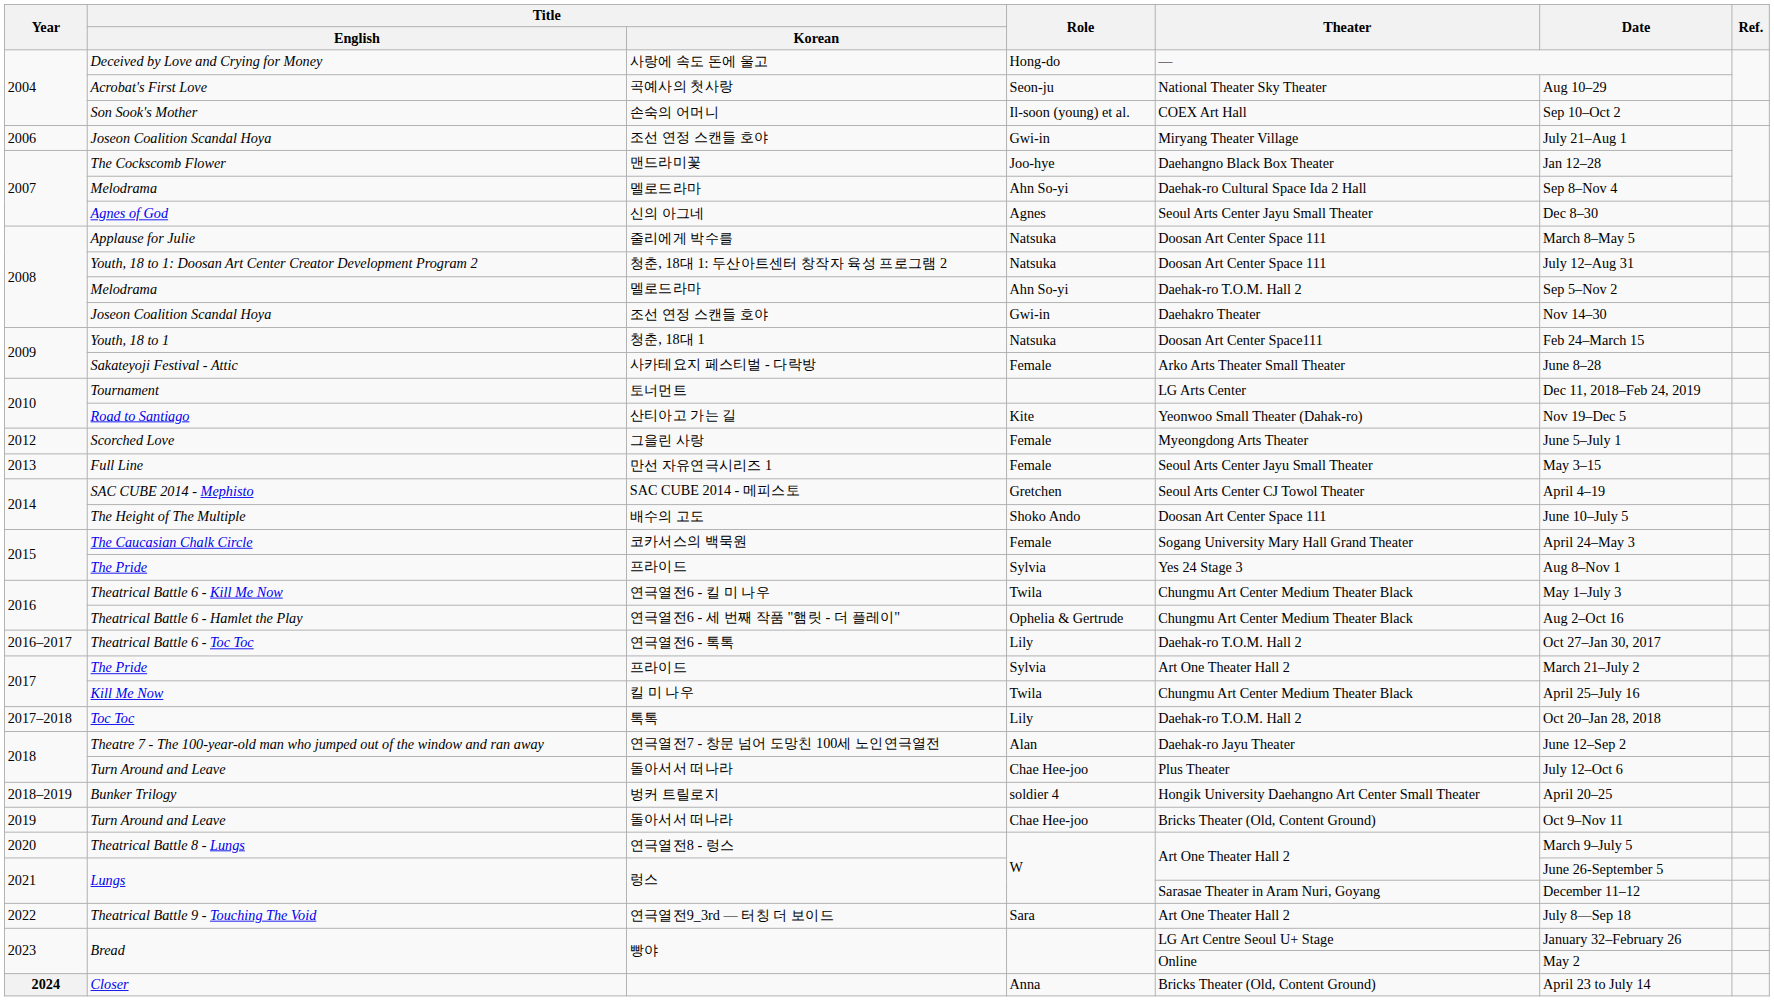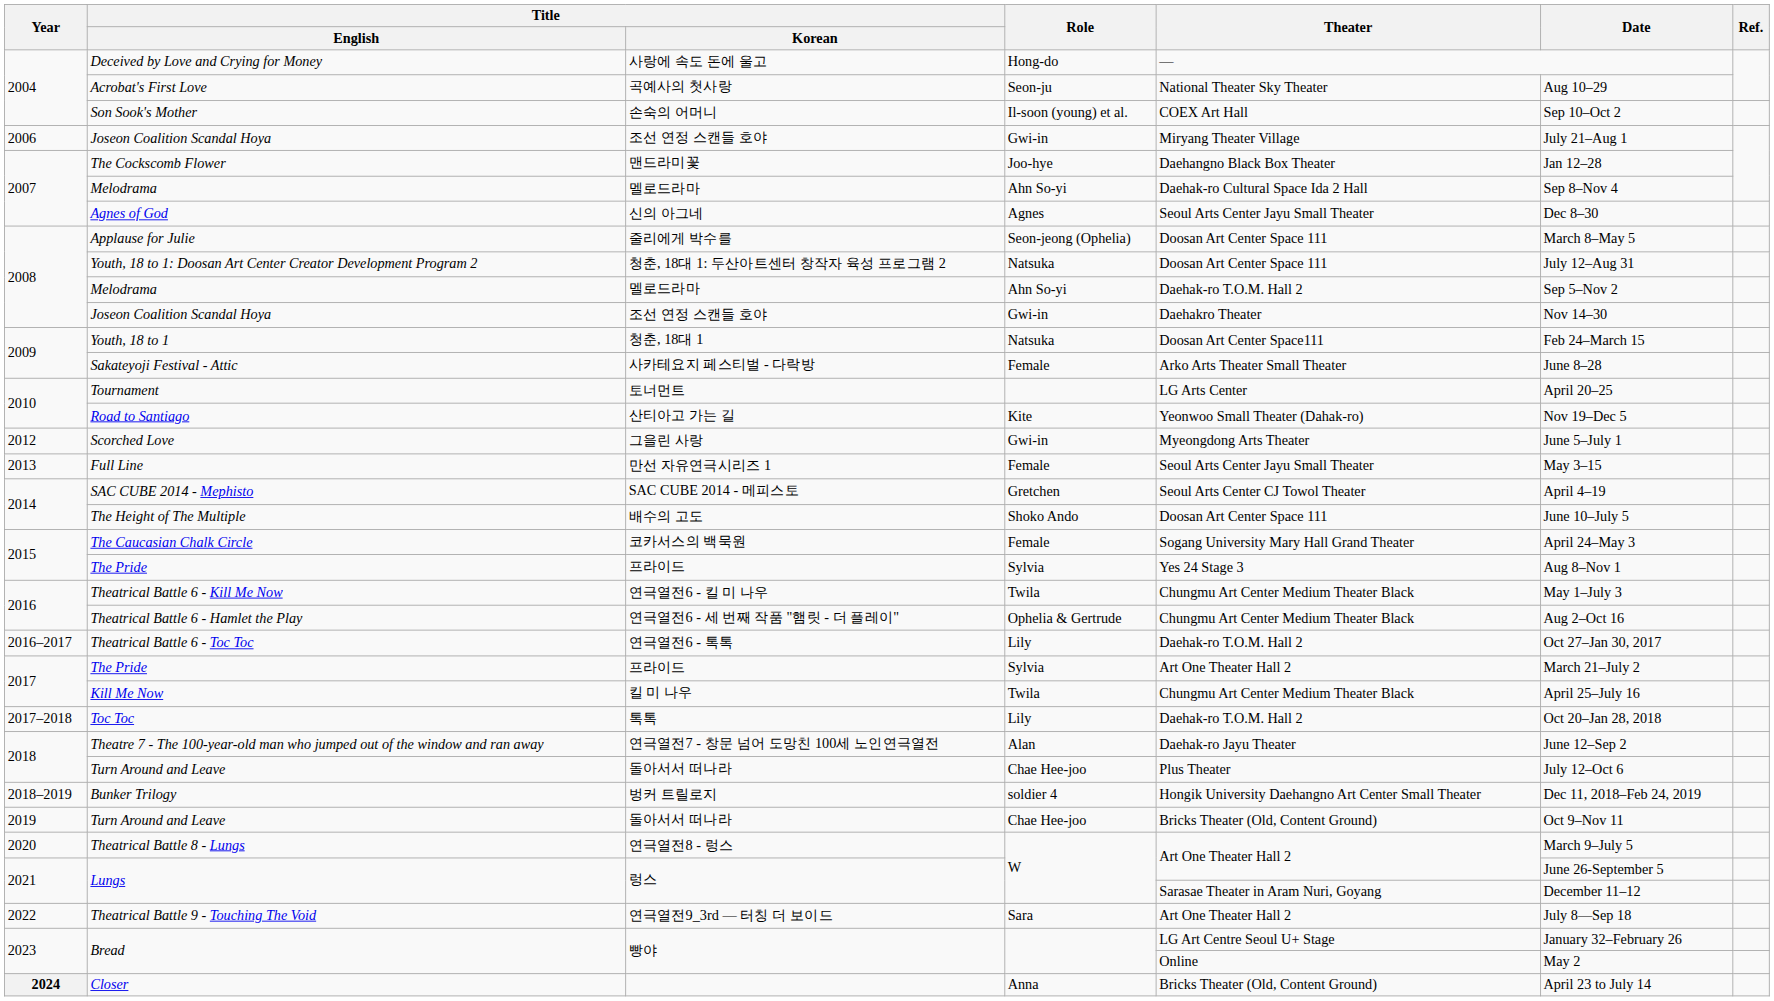 <table class="wikitable plainrowheaders sortable" style="clear:none; font-size:100%; padding:0 auto; width:100%; margin:auto">
 <tr>
 <th scope="col" rowspan="2">Year</th>
 <th scope="col" colspan="2">Title</th>
 <th scope="col" rowspan="2">Role</th>
 <th rowspan="2" scope="col">Theater</th>
 <th rowspan="2" scope="col">Date</th>
 <th rowspan="2">Ref.</th>
 </tr>
 <tr>
 <th>English</th>
 <th>Korean</th>
 </tr>
 <tr>
 <td rowspan="3">2004</td>
 <td><em>Deceived by Love and Crying for Money</em></td>
 <td>사랑에 속도 돈에 울고</td>
 <td>Hong-do</td>
 <td colspan="2">—</td>
 <td rowspan="2"></td>
 </tr>
 <tr>
 <td><em>Acrobat's First Love</em></td>
 <td>곡예사의 첫사랑</td>
 <td>Seon-ju</td>
 <td>National Theater Sky Theater</td>
 <td>Aug 10–29</td>
 </tr>
 <tr>
 <td><em>Son Sook's Mother</em></td>
 <td>손숙의 어머니</td>
 <td>Il-soon (young) et al.</td>
 <td>COEX Art Hall</td>
 <td>Sep 10–Oct 2</td>
 <td></td>
 </tr>
 <tr>
 <td>2006</td>
 <td><em>Joseon Coalition Scandal Hoya</em></td>
 <td>조선 연정 스캔들 호야</td>
 <td>Gwi-in</td>
 <td>Miryang Theater Village</td>
 <td>July 21–Aug 1</td>
 <td rowspan="3"></td>
 </tr>
 <tr>
 <td rowspan="3">2007</td>
 <td><em>The Cockscomb Flower</em></td>
 <td>맨드라미꽃</td>
 <td>Joo-hye</td>
 <td>Daehangno Black Box Theater</td>
 <td>Jan 12–28</td>
 </tr>
 <tr>
 <td><em>Melodrama</em></td>
 <td>멜로드라마</td>
 <td>Ahn So-yi</td>
 <td>Daehak-ro Cultural Space Ida 2 Hall</td>
 <td>Sep 8–Nov 4</td>
 </tr>
 <tr>
 <td><em><a href='#'>Agnes of God</a></em></td>
 <td>신의 아그네</td>
 <td>Agnes</td>
 <td>Seoul Arts Center Jayu Small Theater</td>
 <td>Dec 8–30</td>
 <td></td>
 </tr>
 <tr>
 <td rowspan="4">2008</td>
 <td><em>Applause for Julie</em></td>
 <td>줄리에게 박수를</td>
-<td>Natsuka</td>
+<td>Seon-jeong (Ophelia)</td>
 <td>Doosan Art Center Space 111</td>
 <td>March 8–May 5</td>
 <td></td>
 </tr>
 <tr>
 <td><em>Youth, 18 to 1: Doosan Art Center Creator Development Program 2</em></td>
 <td>청춘, 18대 1: 두산아트센터 창작자 육성 프로그램 2</td>
 <td>Natsuka</td>
 <td>Doosan Art Center Space 111</td>
 <td>July 12–Aug 31</td>
 <td></td>
 </tr>
 <tr>
 <td><em>Melodrama</em></td>
 <td>멜로드라마</td>
 <td>Ahn So-yi</td>
 <td>Daehak-ro T.O.M. Hall 2</td>
 <td>Sep 5–Nov 2</td>
 <td></td>
 </tr>
 <tr>
 <td><em>Joseon Coalition Scandal Hoya</em></td>
 <td>조선 연정 스캔들 호야</td>
 <td>Gwi-in</td>
 <td>Daehakro Theater</td>
 <td>Nov 14–30</td>
 <td></td>
 </tr>
 <tr>
 <td rowspan="2">2009</td>
 <td><em>Youth, 18 to 1</em></td>
 <td>청춘, 18대 1</td>
 <td>Natsuka</td>
 <td>Doosan Art Center Space111</td>
 <td>Feb 24–March 15</td>
 <td></td>
 </tr>
 <tr>
 <td><em>Sakateyoji Festival - Attic</em></td>
 <td>사카테요지 페스티벌 - 다락방</td>
 <td>Female</td>
 <td>Arko Arts Theater Small Theater</td>
 <td>June 8–28</td>
 <td></td>
 </tr>
 <tr>
 <td rowspan="2">2010</td>
 <td><em>Tournament</em></td>
 <td>토너먼트</td>
 <td></td>
 <td>LG Arts Center</td>
-<td>Dec 11, 2018–Feb 24, 2019</td>
+<td>April 20–25</td>
 <td></td>
 </tr>
 <tr>
 <td><em><a href='#'>Road to Santiago</a></em></td>
 <td>산티아고 가는 길</td>
 <td>Kite</td>
 <td>Yeonwoo Small Theater (Dahak-ro)</td>
 <td>Nov 19–Dec 5</td>
 <td></td>
 </tr>
 <tr>
 <td>2012</td>
 <td><em>Scorched Love</em></td>
 <td>그을린 사랑</td>
-<td>Female</td>
+<td>Gwi-in</td>
 <td>Myeongdong Arts Theater</td>
 <td>June 5–July 1</td>
 <td></td>
 </tr>
 <tr>
 <td>2013</td>
 <td><em>Full Line</em></td>
 <td>만선 자유연극시리즈 1</td>
 <td>Female</td>
 <td>Seoul Arts Center Jayu Small Theater</td>
 <td>May 3–15</td>
 <td></td>
 </tr>
 <tr>
 <td rowspan="2">2014</td>
 <td><em>SAC CUBE 2014 - <a href='#'>Mephisto</a></em></td>
 <td>SAC CUBE 2014 - 메피스토</td>
 <td>Gretchen</td>
 <td>Seoul Arts Center CJ Towol Theater</td>
 <td>April 4–19</td>
 <td></td>
 </tr>
 <tr>
 <td><em>The Height of The Multiple</em></td>
 <td>배수의 고도</td>
 <td>Shoko Ando</td>
 <td>Doosan Art Center Space 111</td>
 <td>June 10–July 5</td>
 <td></td>
 </tr>
 <tr>
 <td rowspan="2">2015</td>
 <td><em><a href='#'>The Caucasian Chalk Circle</a></em></td>
 <td>코카서스의 백묵원</td>
 <td>Female</td>
 <td>Sogang University Mary Hall Grand Theater</td>
 <td>April 24–May 3</td>
 <td></td>
 </tr>
 <tr>
 <td><em><a href='#'>The Pride</a></em></td>
 <td>프라이드</td>
 <td>Sylvia</td>
 <td>Yes 24 Stage 3</td>
 <td>Aug 8–Nov 1</td>
 <td></td>
 </tr>
 <tr>
 <td rowspan="2">2016</td>
 <td><em>Theatrical Battle 6 - <a href='#'>Kill Me Now</a></em></td>
 <td>연극열전6 - 킬 미 나우</td>
 <td>Twila</td>
 <td>Chungmu Art Center Medium Theater Black</td>
 <td>May 1–July 3</td>
 <td></td>
 </tr>
 <tr>
 <td><em>Theatrical Battle 6 - Hamlet the Play</em></td>
 <td>연극열전6 - 세 번째 작품 "햄릿 - 더 플레이"</td>
 <td>Ophelia & Gertrude</td>
 <td>Chungmu Art Center Medium Theater Black</td>
 <td>Aug 2–Oct 16</td>
 <td></td>
 </tr>
 <tr>
 <td>2016–2017</td>
 <td><em>Theatrical Battle 6 - <a href='#'>Toc Toc</a></em></td>
 <td>연극열전6 - 톡톡</td>
 <td>Lily</td>
 <td>Daehak-ro T.O.M. Hall 2</td>
 <td>Oct 27–Jan 30, 2017</td>
 <td></td>
 </tr>
 <tr>
 <td rowspan="2">2017</td>
 <td><em><a href='#'>The Pride</a></em></td>
 <td>프라이드</td>
 <td>Sylvia</td>
 <td>Art One Theater Hall 2</td>
 <td>March 21–July 2</td>
 <td></td>
 </tr>
 <tr>
 <td><em><a href='#'>Kill Me Now</a></em></td>
 <td>킬 미 나우</td>
 <td>Twila</td>
 <td>Chungmu Art Center Medium Theater Black</td>
 <td>April 25–July 16</td>
 <td></td>
 </tr>
 <tr>
 <td>2017–2018</td>
 <td><em><a href='#'>Toc Toc</a></em></td>
 <td>톡톡</td>
 <td>Lily</td>
 <td>Daehak-ro T.O.M. Hall 2</td>
 <td>Oct 20–Jan 28, 2018</td>
 <td></td>
 </tr>
 <tr>
 <td rowspan="2">2018</td>
 <td><em>Theatre 7 - The 100-year-old man who jumped out of the window and ran away</em></td>
 <td>연극열전7 - 창문 넘어 도망친 100세 노인연극열전</td>
 <td>Alan</td>
 <td>Daehak-ro Jayu Theater</td>
 <td>June 12–Sep 2</td>
 <td></td>
 </tr>
 <tr>
 <td><em>Turn Around and Leave</em></td>
 <td>돌아서서 떠나라</td>
 <td>Chae Hee-joo</td>
 <td>Plus Theater</td>
 <td>July 12–Oct 6</td>
 <td></td>
 </tr>
 <tr>
 <td>2018–2019</td>
 <td><em>Bunker Trilogy</em></td>
 <td>벙커 트릴로지</td>
 <td>soldier 4</td>
 <td>Hongik University Daehangno Art Center Small Theater</td>
-<td>April 20–25</td>
+<td>Dec 11, 2018–Feb 24, 2019</td>
 <td></td>
 </tr>
 <tr>
 <td>2019</td>
 <td><em>Turn Around and Leave</em></td>
 <td>돌아서서 떠나라</td>
 <td>Chae Hee-joo</td>
 <td>Bricks Theater (Old, Content Ground)</td>
 <td>Oct 9–Nov 11</td>
 <td></td>
 </tr>
 <tr>
 <td>2020</td>
 <td><em>Theatrical Battle 8 - <a href='#'>Lungs</a></em></td>
 <td>연극열전8 - 렁스</td>
 <td rowspan="3">W</td>
 <td rowspan="2">Art One Theater Hall 2</td>
 <td>March 9–July 5</td>
 <td></td>
 </tr>
 <tr>
 <td rowspan="2">2021</td>
 <td rowspan="2"><em><a href='#'>Lungs</a></em></td>
 <td rowspan="2">렁스</td>
 <td>June 26-September 5</td>
 <td></td>
 </tr>
 <tr>
 <td>Sarasae Theater in Aram Nuri, Goyang</td>
 <td>December 11–12</td>
 <td></td>
 </tr>
 <tr>
 <td>2022</td>
 <td><em>Theatrical Battle 9 - <a href='#'>Touching The Void</a></em></td>
 <td>연극열전9_3rd — 터칭 더 보이드</td>
 <td>Sara</td>
 <td>Art One Theater Hall 2</td>
 <td>July 8—Sep 18</td>
 <td></td>
 </tr>
 <tr>
 <td rowspan="2">2023</td>
 <td rowspan="2"><em>Bread</em></td>
 <td rowspan="2">빵야</td>
 <td rowspan="2"></td>
 <td>LG Art Centre Seoul U+ Stage</td>
 <td>January 32–February 26</td>
 <td></td>
 </tr>
 <tr>
 <td>Online</td>
 <td>May 2</td>
 <td></td>
 </tr>
 <tr>
 <th scope="row">2024</th>
 <td><em><a href='#'>Closer</a></em></td>
 <td></td>
 <td>Anna</td>
 <td>Bricks Theater (Old, Content Ground)</td>
 <td>April 23 to July 14</td>
 <td style="text-align:center"></td>
 </tr>
 </table>
